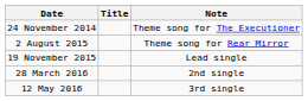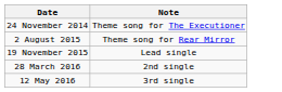 <table class="wikitable">
 <tr>
 <th>Date</th>
-<th>Title</th>
 <th>Note</th>
 </tr>
 <tr align="center">
 <td>24 November 2014</td>
-<td></td>
 <td>Theme song for <a href='#'>The Executioner</a></td>
 </tr>
 <tr align="center">
 <td>2 August 2015</td>
-<td></td>
 <td>Theme song for <a href='#'>Rear Mirror</a></td>
 </tr>
 <tr align="center">
 <td>19 November 2015</td>
-<td></td>
 <td>Lead single</td>
 </tr>
 <tr align="center">
 <td>28 March 2016</td>
-<td></td>
 <td>2nd single</td>
 </tr>
 <tr align="center">
 <td>12 May 2016</td>
-<td></td>
 <td>3rd single</td>
 </tr>
 </table>
